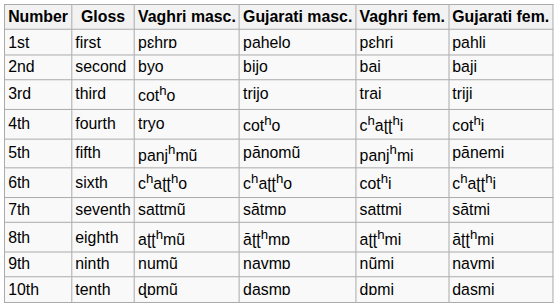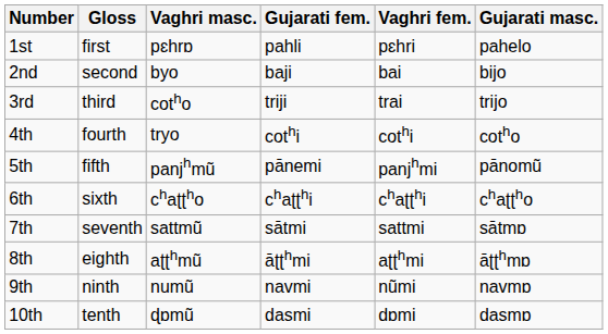 <table class="wikitable">
 <tr>
 <th>Number</th>
 <th>Gloss</th>
 <th>Vaghri masc.</th>
+<th>Gujarati fem.</th>
+<th>Vaghri fem.</th>
 <th>Gujarati masc.</th>
-<th>Vaghri fem.</th>
-<th>Gujarati fem.</th>
 </tr>
 <tr>
 <td>1st</td>
 <td>first</td>
 <td>pɛhrɒ</td>
+<td>pahli</td>
+<td>pɛhri</td>
 <td>pahelo</td>
-<td>pɛhri</td>
-<td>pahli</td>
 </tr>
 <tr>
 <td>2nd</td>
 <td>second</td>
 <td>byo</td>
+<td>baji</td>
+<td>bai</td>
 <td>bijo</td>
-<td>bai</td>
-<td>baji</td>
 </tr>
 <tr>
 <td>3rd</td>
 <td>third</td>
 <td>cot<sup>h</sup>o</td>
+<td>triji</td>
+<td>trai</td>
 <td>trijo</td>
-<td>trai</td>
-<td>triji</td>
 </tr>
 <tr>
 <td>4th</td>
 <td>fourth</td>
 <td>tryo</td>
+<td>cot<sup>h</sup>i</td>
+<td>cot<sup>h</sup>i</td>
 <td>cot<sup>h</sup>o</td>
-<td>c<sup>h</sup>aʈʈ<sup>h</sup>i</td>
-<td>cot<sup>h</sup>i</td>
 </tr>
 <tr>
 <td>5th</td>
 <td>fifth</td>
 <td>panj<sup>h</sup>mũ</td>
+<td>pānemi</td>
+<td>panj<sup>h</sup>mi</td>
 <td>pānomũ</td>
-<td>panj<sup>h</sup>mi</td>
-<td>pānemi</td>
 </tr>
 <tr>
 <td>6th</td>
 <td>sixth</td>
 <td>c<sup>h</sup>aʈʈ<sup>h</sup>o</td>
+<td>c<sup>h</sup>aʈʈ<sup>h</sup>i</td>
+<td>c<sup>h</sup>aʈʈ<sup>h</sup>i</td>
 <td>c<sup>h</sup>aʈʈ<sup>h</sup>o</td>
-<td>cot<sup>h</sup>i</td>
-<td>c<sup>h</sup>aʈʈ<sup>h</sup>i</td>
 </tr>
 <tr>
 <td>7th</td>
 <td>seventh</td>
 <td>sattmũ</td>
+<td>sātmi</td>
+<td>sattmi</td>
 <td>sātmɒ</td>
-<td>sattmi</td>
-<td>sātmi</td>
 </tr>
 <tr>
 <td>8th</td>
 <td>eighth</td>
 <td>aʈʈ<sup>h</sup>mũ</td>
+<td>āʈʈ<sup>h</sup>mi</td>
+<td>aʈʈ<sup>h</sup>mi</td>
 <td>āʈʈ<sup>h</sup>mɒ</td>
-<td>aʈʈ<sup>h</sup>mi</td>
-<td>āʈʈ<sup>h</sup>mi</td>
 </tr>
 <tr>
 <td>9th</td>
 <td>ninth</td>
 <td>numũ</td>
+<td>navmi</td>
+<td>nũmi</td>
 <td>navmɒ</td>
-<td>nũmi</td>
-<td>navmi</td>
 </tr>
 <tr>
 <td>10th</td>
 <td>tenth</td>
 <td>ɖɒmũ</td>
+<td>dasmi</td>
+<td>dɒmi</td>
 <td>dasmɒ</td>
-<td>dɒmi</td>
-<td>dasmi</td>
 </tr>
 </table>
